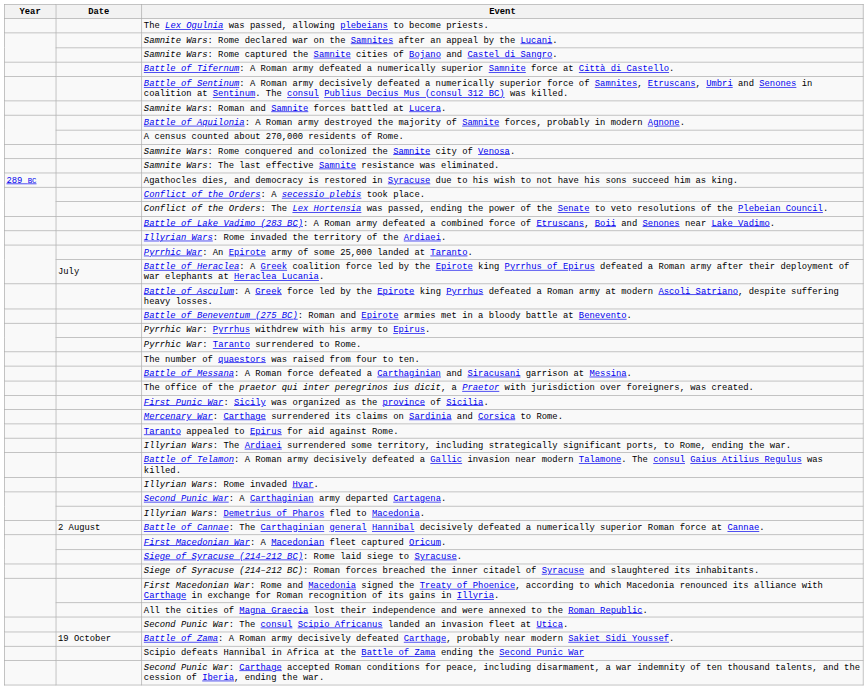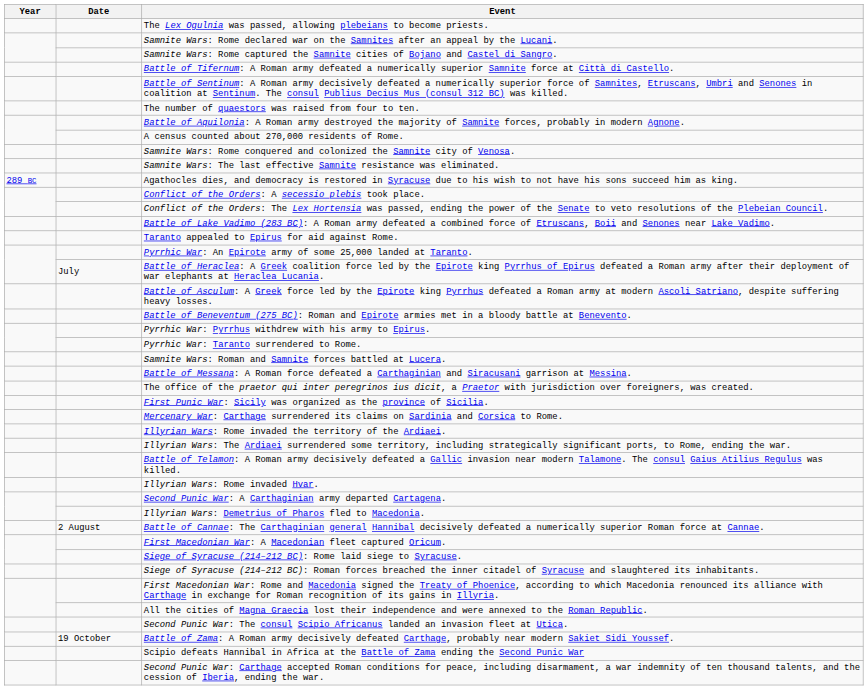 <table class="wikitable" width="100%">
 <tr>
 <th style="width:6%">Year</th>
 <th style="width:10%">Date</th>
 <th>Event</th>
 </tr>
 <tr>
 <td></td>
 <td></td>
 <td>The <em><a href='#'>Lex Ogulnia</a></em> was passed, allowing <a href='#'>plebeians</a> to become priests.</td>
 </tr>
 <tr>
 <td rowspan="2" valign="top"></td>
 <td></td>
 <td><em>Samnite Wars</em>: Rome declared war on the <a href='#'>Samnites</a> after an appeal by the <a href='#'>Lucani</a>.</td>
 </tr>
 <tr>
 <td></td>
 <td><em>Samnite Wars</em>: Rome captured the <a href='#'>Samnite</a> cities of <a href='#'>Bojano</a> and <a href='#'>Castel di Sangro</a>.</td>
 </tr>
 <tr>
 <td></td>
 <td></td>
 <td><em><a href='#'>Battle of Tifernum</a></em>: A Roman army defeated a numerically superior <a href='#'>Samnite</a> force at <a href='#'>Città di Castello</a>.</td>
 </tr>
 <tr>
 <td></td>
 <td></td>
 <td><em><a href='#'>Battle of Sentinum</a></em>: A Roman army decisively defeated a numerically superior force of <a href='#'>Samnites</a>, <a href='#'>Etruscans</a>, <a href='#'>Umbri</a> and <a href='#'>Senones</a> in coalition at <a href='#'>Sentinum</a>.  The <a href='#'>consul</a> <a href='#'>Publius Decius Mus (consul 312 BC)</a> was killed.</td>
 </tr>
 <tr>
 <td></td>
 <td></td>
-<td><em>Samnite Wars</em>: Roman and <a href='#'>Samnite</a> forces battled at <a href='#'>Lucera</a>.</td>
+<td>The number of <a href='#'>quaestors</a> was raised from four to ten.</td>
 </tr>
 <tr>
 <td rowspan="2" valign="top"></td>
 <td></td>
 <td><em><a href='#'>Battle of Aquilonia</a></em>: A Roman army destroyed the majority of <a href='#'>Samnite</a> forces, probably in modern <a href='#'>Agnone</a>.</td>
 </tr>
 <tr>
 <td></td>
 <td>A census counted about 270,000 residents of Rome.</td>
 </tr>
 <tr>
 <td></td>
 <td></td>
 <td><em>Samnite Wars</em>: Rome conquered and colonized the <a href='#'>Samnite</a> city of <a href='#'>Venosa</a>.</td>
 </tr>
 <tr>
 <td></td>
 <td></td>
 <td><em>Samnite Wars</em>: The last effective <a href='#'>Samnite</a> resistance was eliminated.</td>
 </tr>
 <tr>
 <td><a href='#'>289 <small>BC</small></a></td>
 <td></td>
 <td>Agathocles dies, and democracy is restored in <a href='#'>Syracuse</a> due to his wish to not have his sons succeed him as king.</td>
 </tr>
 <tr>
 <td rowspan="2" valign="top"></td>
 <td></td>
 <td><em><a href='#'>Conflict of the Orders</a></em>: A <em><a href='#'>secessio plebis</a></em> took place.</td>
 </tr>
 <tr>
 <td></td>
 <td><em>Conflict of the Orders</em>: The <em><a href='#'>Lex Hortensia</a></em> was passed, ending the power of the <a href='#'>Senate</a> to veto resolutions of the <a href='#'>Plebeian Council</a>.</td>
 </tr>
 <tr>
 <td></td>
 <td></td>
 <td><em><a href='#'>Battle of Lake Vadimo (283 BC)</a></em>: A Roman army defeated a combined force of <a href='#'>Etruscans</a>, <a href='#'>Boii</a> and <a href='#'>Senones</a> near <a href='#'>Lake Vadimo</a>.</td>
 </tr>
 <tr>
 <td></td>
 <td></td>
-<td><em><a href='#'>Illyrian Wars</a></em>: Rome invaded the territory of the <a href='#'>Ardiaei</a>.</td>
+<td><a href='#'>Taranto</a> appealed to <a href='#'>Epirus</a> for aid against Rome.</td>
 </tr>
 <tr>
 <td rowspan="2" valign="top"></td>
 <td></td>
 <td><em><a href='#'>Pyrrhic War</a></em>: An <a href='#'>Epirote</a> army of some 25,000 landed at <a href='#'>Taranto</a>.</td>
 </tr>
 <tr>
 <td>July</td>
 <td><em><a href='#'>Battle of Heraclea</a></em>: A <a href='#'>Greek</a> coalition force led by the <a href='#'>Epirote</a> king <a href='#'>Pyrrhus of Epirus</a> defeated a Roman army after their deployment of war elephants at <a href='#'>Heraclea Lucania</a>.</td>
 </tr>
 <tr>
 <td></td>
 <td></td>
 <td><em><a href='#'>Battle of Asculum</a></em>: A <a href='#'>Greek</a> force led by the <a href='#'>Epirote</a> king <a href='#'>Pyrrhus</a> defeated a Roman army at modern <a href='#'>Ascoli Satriano</a>, despite suffering heavy losses.</td>
 </tr>
 <tr>
 <td></td>
 <td></td>
 <td><em><a href='#'>Battle of Beneventum (275 BC)</a></em>: Roman and <a href='#'>Epirote</a> armies met in a bloody battle at <a href='#'>Benevento</a>.</td>
 </tr>
 <tr>
 <td rowspan="2" valign="top"></td>
 <td></td>
 <td><em>Pyrrhic War</em>: <a href='#'>Pyrrhus</a> withdrew with his army to <a href='#'>Epirus</a>.</td>
 </tr>
 <tr>
 <td></td>
 <td><em>Pyrrhic War</em>: <a href='#'>Taranto</a> surrendered to Rome.</td>
 </tr>
 <tr>
 <td></td>
 <td></td>
-<td>The number of <a href='#'>quaestors</a> was raised from four to ten.</td>
+<td><em>Samnite Wars</em>: Roman and <a href='#'>Samnite</a> forces battled at <a href='#'>Lucera</a>.</td>
 </tr>
 <tr>
 <td></td>
 <td></td>
 <td><em><a href='#'>Battle of Messana</a></em>: A Roman force defeated a <a href='#'>Carthaginian</a> and <a href='#'>Siracusani</a> garrison at <a href='#'>Messina</a>.</td>
 </tr>
 <tr>
 <td></td>
 <td></td>
 <td>The office of the <em>praetor qui inter peregrinos ius dicit</em>, a <em><a href='#'>Praetor</a></em> with jurisdiction over foreigners, was created.</td>
 </tr>
 <tr>
 <td></td>
 <td></td>
 <td><em><a href='#'>First Punic War</a></em>: <a href='#'>Sicily</a> was organized as the <a href='#'>province</a> of <a href='#'>Sicilia</a>.</td>
 </tr>
 <tr>
 <td></td>
 <td></td>
 <td><em><a href='#'>Mercenary War</a></em>: <a href='#'>Carthage</a> surrendered its claims on <a href='#'>Sardinia</a> and <a href='#'>Corsica</a> to Rome.</td>
 </tr>
 <tr>
 <td></td>
 <td></td>
-<td><a href='#'>Taranto</a> appealed to <a href='#'>Epirus</a> for aid against Rome.</td>
+<td><em><a href='#'>Illyrian Wars</a></em>: Rome invaded the territory of the <a href='#'>Ardiaei</a>.</td>
 </tr>
 <tr>
 <td></td>
 <td></td>
 <td><em>Illyrian Wars</em>: The <a href='#'>Ardiaei</a> surrendered some territory, including strategically significant ports, to Rome, ending the war.</td>
 </tr>
 <tr>
 <td></td>
 <td></td>
 <td><em><a href='#'>Battle of Telamon</a></em>: A Roman army decisively defeated a <a href='#'>Gallic</a> invasion near modern <a href='#'>Talamone</a>.  The <a href='#'>consul</a> <a href='#'>Gaius Atilius Regulus</a> was killed.</td>
 </tr>
 <tr>
 <td></td>
 <td></td>
 <td><em>Illyrian Wars</em>: Rome invaded <a href='#'>Hvar</a>.</td>
 </tr>
 <tr>
 <td rowspan="2" valign="top"></td>
 <td></td>
 <td><em><a href='#'>Second Punic War</a></em>: A <a href='#'>Carthaginian</a> army departed <a href='#'>Cartagena</a>.</td>
 </tr>
 <tr>
 <td></td>
 <td><em>Illyrian Wars</em>: <a href='#'>Demetrius of Pharos</a> fled to <a href='#'>Macedonia</a>.</td>
 </tr>
 <tr>
 <td></td>
 <td>2 August</td>
 <td><em><a href='#'>Battle of Cannae</a></em>: The <a href='#'>Carthaginian</a> <a href='#'>general</a> <a href='#'>Hannibal</a> decisively defeated a numerically superior Roman force at <a href='#'>Cannae</a>.</td>
 </tr>
 <tr>
 <td rowspan="2" valign="top"></td>
 <td></td>
 <td><em><a href='#'>First Macedonian War</a></em>: A <a href='#'>Macedonian</a> fleet captured <a href='#'>Oricum</a>.</td>
 </tr>
 <tr>
 <td></td>
 <td><em><a href='#'>Siege of Syracuse (214–212 BC)</a></em>: Rome laid siege to <a href='#'>Syracuse</a>.</td>
 </tr>
 <tr>
 <td></td>
 <td></td>
 <td><em>Siege of Syracuse (214–212 BC)</em>: Roman forces breached the inner citadel of <a href='#'>Syracuse</a> and slaughtered its inhabitants.</td>
 </tr>
 <tr>
 <td rowspan="2" valign="top"></td>
 <td></td>
 <td><em>First Macedonian War</em>: Rome and <a href='#'>Macedonia</a> signed the <a href='#'>Treaty of Phoenice</a>, according to which Macedonia renounced its alliance with <a href='#'>Carthage</a> in exchange for Roman recognition of its gains in <a href='#'>Illyria</a>.</td>
 </tr>
 <tr>
 <td></td>
 <td>All the cities of <a href='#'>Magna Graecia</a> lost their independence and were annexed to the <a href='#'>Roman Republic</a>.</td>
 </tr>
 <tr>
 <td></td>
 <td></td>
 <td><em>Second Punic War</em>: The <a href='#'>consul</a> <a href='#'>Scipio Africanus</a> landed an invasion fleet at <a href='#'>Utica</a>.</td>
 </tr>
 <tr>
 <td></td>
 <td>19 October</td>
 <td><em><a href='#'>Battle of Zama</a></em>: A Roman army decisively defeated <a href='#'>Carthage</a>, probably near modern <a href='#'>Sakiet Sidi Youssef</a>.</td>
 </tr>
 <tr>
 <td></td>
 <td></td>
 <td>Scipio defeats Hannibal in Africa at the <a href='#'>Battle of Zama</a> ending the <a href='#'>Second Punic War</a></td>
 </tr>
 <tr>
 <td></td>
 <td></td>
 <td><em>Second Punic War</em>: <a href='#'>Carthage</a> accepted Roman conditions for peace, including disarmament, a war indemnity of ten thousand talents, and the cession of <a href='#'>Iberia</a>, ending the war.</td>
 </tr>
 </table>
